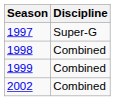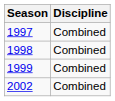 <table class="wikitable">
 <tr>
 <th>Season</th>
 <th>Discipline</th>
 </tr>
 <tr>
 <td><a href='#'>1997</a></td>
-<td>Super-G</td>
+<td>Combined</td>
 </tr>
 <tr>
 <td><a href='#'>1998</a></td>
 <td>Combined</td>
 </tr>
 <tr>
 <td><a href='#'>1999</a></td>
 <td>Combined</td>
 </tr>
 <tr>
 <td><a href='#'>2002</a></td>
 <td>Combined</td>
 </tr>
 </table>
